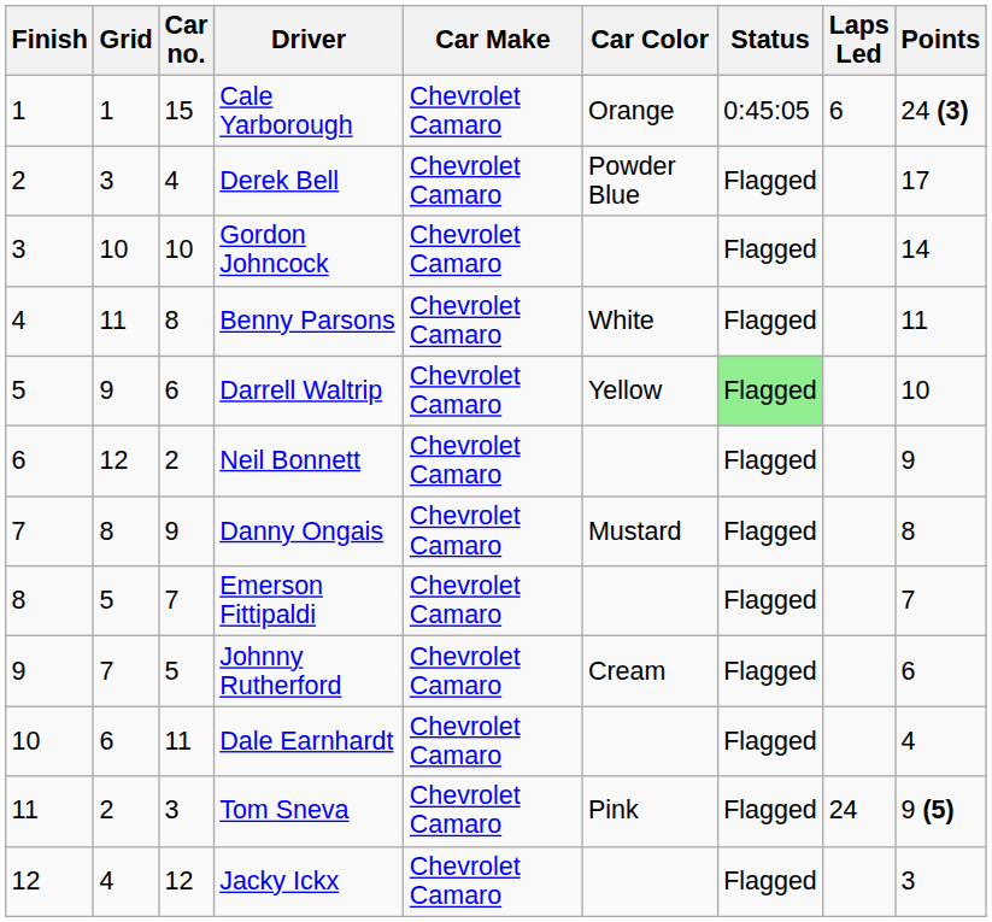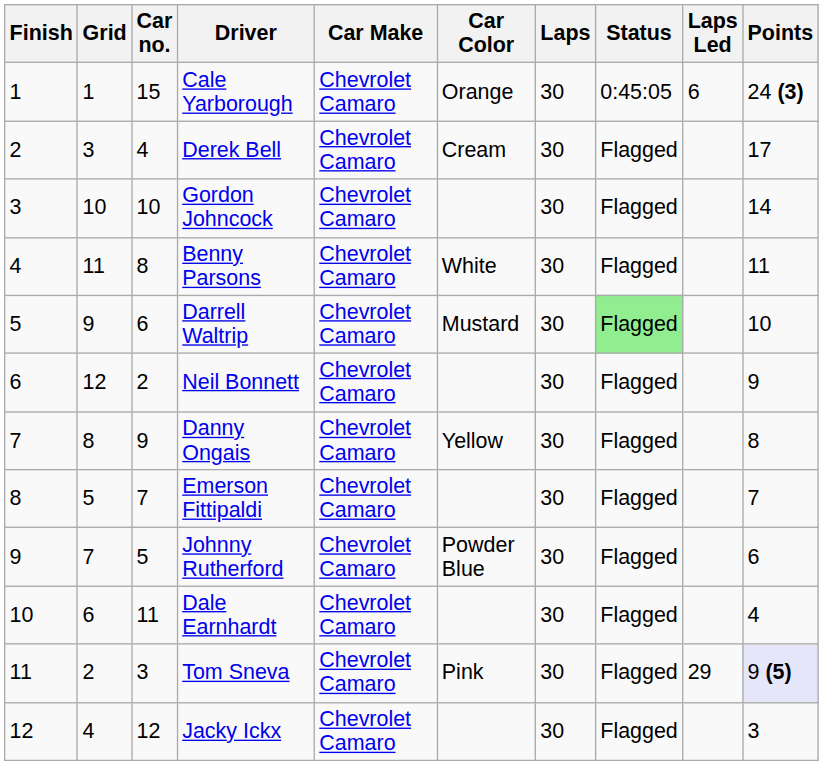 <table class="wikitable">
 <tr>
 <th>Finish</th>
 <th>Grid</th>
 <th>Car<br>no.</th>
 <th>Driver</th>
 <th>Car Make</th>
 <th>Car Color</th>
+<th>Laps</th>
 <th>Status</th>
 <th>Laps<br>Led</th>
 <th>Points</th>
 </tr>
 <tr>
 <td>1</td>
 <td>1</td>
 <td>15</td>
 <td> <a href='#'>Cale Yarborough</a></td>
 <td><a href='#'>Chevrolet Camaro</a></td>
 <td><div> Orange </div></td>
+<td>30</td>
 <td>0:45:05</td>
 <td>6</td>
 <td>24 <strong>(3)</strong></td>
 </tr>
 <tr>
 <td>2</td>
 <td>3</td>
 <td>4</td>
 <td> <a href='#'>Derek Bell</a></td>
 <td><a href='#'>Chevrolet Camaro</a></td>
-<td><div> Powder Blue </div></td>
+<td><div> Cream </div></td>
+<td>30</td>
 <td>Flagged</td>
 <td></td>
 <td>17</td>
 </tr>
 <tr>
 <td>3</td>
 <td>10</td>
 <td>10</td>
 <td> <a href='#'>Gordon Johncock</a></td>
 <td><a href='#'>Chevrolet Camaro</a></td>
 <td><div></div></td>
+<td>30</td>
 <td>Flagged</td>
 <td></td>
 <td>14</td>
 </tr>
 <tr>
 <td>4</td>
 <td>11</td>
 <td>8</td>
 <td> <a href='#'>Benny Parsons</a></td>
 <td><a href='#'>Chevrolet Camaro</a></td>
 <td><div> White </div></td>
+<td>30</td>
 <td>Flagged</td>
 <td></td>
 <td>11</td>
 </tr>
 <tr>
 <td>5</td>
 <td>9</td>
 <td>6</td>
 <td> <a href='#'>Darrell Waltrip</a></td>
 <td><a href='#'>Chevrolet Camaro</a></td>
-<td><div> Yellow </div></td>
+<td><div> Mustard</div></td>
+<td>30</td>
 <td style="background: lightgreen;">Flagged</td>
 <td></td>
 <td>10</td>
 </tr>
 <tr>
 <td>6</td>
 <td>12</td>
 <td>2</td>
 <td> <a href='#'>Neil Bonnett</a></td>
 <td><a href='#'>Chevrolet Camaro</a></td>
 <td><div> </div></td>
+<td>30</td>
 <td>Flagged</td>
 <td></td>
 <td>9</td>
 </tr>
 <tr>
 <td>7</td>
 <td>8</td>
 <td>9</td>
 <td> <a href='#'>Danny Ongais</a></td>
 <td><a href='#'>Chevrolet Camaro</a></td>
-<td><div> Mustard</div></td>
+<td><div> Yellow </div></td>
+<td>30</td>
 <td>Flagged</td>
 <td></td>
 <td>8</td>
 </tr>
 <tr>
 <td>8</td>
 <td>5</td>
 <td>7</td>
 <td> <a href='#'>Emerson Fittipaldi</a></td>
 <td><a href='#'>Chevrolet Camaro</a></td>
 <td><div></div></td>
+<td>30</td>
 <td>Flagged</td>
 <td></td>
 <td>7</td>
 </tr>
 <tr>
 <td>9</td>
 <td>7</td>
 <td>5</td>
 <td> <a href='#'>Johnny Rutherford</a></td>
 <td><a href='#'>Chevrolet Camaro</a></td>
-<td><div> Cream </div></td>
+<td><div> Powder Blue </div></td>
+<td>30</td>
 <td>Flagged</td>
 <td></td>
 <td>6</td>
 </tr>
 <tr>
 <td>10</td>
 <td>6</td>
 <td>11</td>
 <td> <a href='#'>Dale Earnhardt</a></td>
 <td><a href='#'>Chevrolet Camaro</a></td>
 <td><div> </div></td>
+<td>30</td>
 <td>Flagged</td>
 <td></td>
 <td>4</td>
 </tr>
 <tr>
 <td>11</td>
 <td>2</td>
 <td>3</td>
 <td> <a href='#'>Tom Sneva</a></td>
 <td><a href='#'>Chevrolet Camaro</a></td>
 <td><div> Pink</div></td>
+<td>30</td>
 <td>Flagged</td>
-<td>24</td>
-<td>9 <strong>(5)</strong></td>
+<td>29</td>
+<td style="background: lavender;">9 <strong>(5)</strong></td>
 </tr>
 <tr>
 <td>12</td>
 <td>4</td>
 <td>12</td>
 <td> <a href='#'>Jacky Ickx</a></td>
 <td><a href='#'>Chevrolet Camaro</a></td>
 <td><div></div></td>
+<td>30</td>
 <td>Flagged</td>
 <td></td>
 <td>3</td>
 </tr>
 </table>
